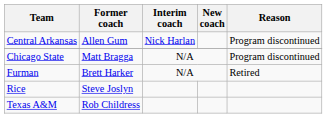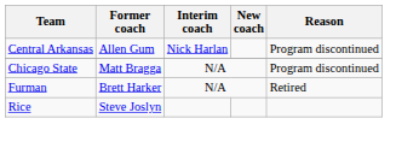 <table class="wikitable">
 <tr>
 <th>Team</th>
 <th>Former<br>coach</th>
 <th>Interim<br>coach</th>
 <th>New<br>coach</th>
 <th>Reason</th>
 </tr>
 <tr>
 <td><a href='#'>Central Arkansas</a></td>
 <td><a href='#'>Allen Gum</a></td>
 <td><a href='#'>Nick Harlan</a></td>
 <td></td>
 <td>Program discontinued</td>
 </tr>
 <tr>
 </tr>
 <tr>
 <td><a href='#'>Chicago State</a></td>
 <td><a href='#'>Matt Bragga</a></td>
 <td colspan=2 align=center>N/A</td>
 <td>Program discontinued</td>
 </tr>
 <tr>
 <td><a href='#'>Furman</a></td>
 <td><a href='#'>Brett Harker</a></td>
 <td colspan=2 align=center>N/A</td>
 <td>Retired</td>
 </tr>
 <tr>
 <td><a href='#'>Rice</a></td>
 <td><a href='#'>Steve Joslyn</a></td>
 <td></td>
 <td></td>
 <td></td>
 </tr>
-<tr>
-<td><a href='#'>Texas A&M</a></td>
-<td><a href='#'>Rob Childress</a></td>
-<td></td>
-<td></td>
-<td></td>
-</tr>
 </table>
